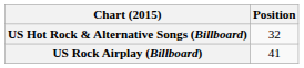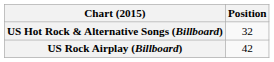 <table class="wikitable plainrowheaders" style="text-align:center">
 <tr>
 <th scope="col">Chart (2015)</th>
 <th scope="col">Position</th>
 </tr>
 <tr>
 <th scope="row">US Hot Rock & Alternative Songs (<em>Billboard</em>)</th>
 <td>32</td>
 </tr>
 <tr>
 <th scope="row">US Rock Airplay (<em>Billboard</em>)</th>
-<td>41</td>
+<td>42</td>
 </tr>
 </table>
